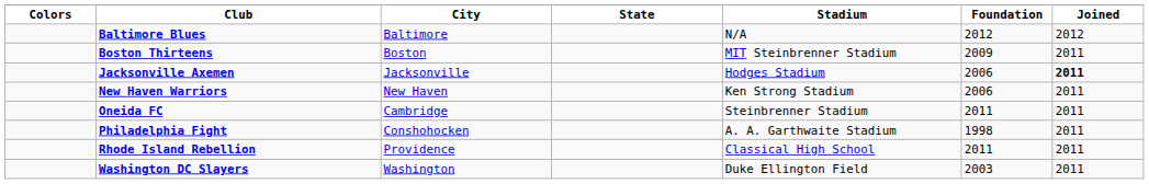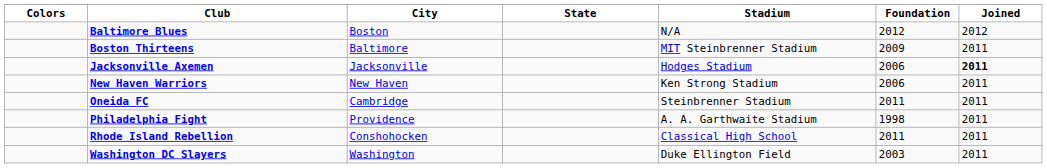 <table class="wikitable" style="width: 99%">
 <tr>
 </tr>
 <tr>
 <th style="background:white; width:8%">Colors</th>
 <th style="background:white; width:25%">Club</th>
 <th style="background:white; width:15%">City</th>
 <th style="background:white; width:15%">State</th>
 <th style="background:white; width:21%">Stadium</th>
 <th style="background:white; width:8%">Foundation</th>
 <th style="background:white; width:8%">Joined</th>
 </tr>
 <tr>
 <td></td>
 <td><strong><a href='#'>Baltimore Blues</a></strong></td>
-<td><a href='#'>Baltimore</a></td>
+<td><a href='#'>Boston</a></td>
 <td></td>
 <td>N/A</td>
 <td>2012</td>
 <td>2012</td>
 </tr>
 <tr>
 <td></td>
 <td><strong><a href='#'>Boston Thirteens</a></strong></td>
-<td><a href='#'>Boston</a></td>
+<td><a href='#'>Baltimore</a></td>
 <td></td>
 <td><a href='#'>MIT</a> Steinbrenner Stadium</td>
 <td>2009</td>
 <td>2011</td>
 </tr>
 <tr>
 <td></td>
 <td><strong><a href='#'>Jacksonville Axemen</a></strong></td>
 <td><a href='#'>Jacksonville</a></td>
 <td></td>
 <td><a href='#'>Hodges Stadium</a></td>
 <td>2006</td>
 <td><strong>2011</strong></td>
 </tr>
 <tr>
 <td></td>
 <td><strong><a href='#'>New Haven Warriors</a></strong></td>
 <td><a href='#'>New Haven</a></td>
 <td></td>
 <td>Ken Strong Stadium</td>
 <td>2006</td>
 <td>2011</td>
 </tr>
 <tr>
 <td></td>
 <td><strong><a href='#'>Oneida FC</a></strong></td>
 <td><a href='#'>Cambridge</a></td>
 <td></td>
 <td>Steinbrenner Stadium</td>
 <td>2011</td>
 <td>2011</td>
 </tr>
 <tr>
 <td></td>
 <td><strong><a href='#'>Philadelphia Fight</a></strong></td>
-<td><a href='#'>Conshohocken</a></td>
+<td><a href='#'>Providence</a></td>
 <td></td>
 <td>A. A. Garthwaite Stadium</td>
 <td>1998</td>
 <td>2011</td>
 </tr>
 <tr>
 <td></td>
 <td><strong><a href='#'>Rhode Island Rebellion</a></strong></td>
-<td><a href='#'>Providence</a></td>
+<td><a href='#'>Conshohocken</a></td>
 <td></td>
 <td><a href='#'>Classical High School</a></td>
 <td>2011</td>
 <td>2011</td>
 </tr>
 <tr>
 <td></td>
 <td><strong><a href='#'>Washington DC Slayers</a></strong></td>
 <td><a href='#'>Washington</a></td>
 <td></td>
 <td>Duke Ellington Field</td>
 <td>2003</td>
 <td>2011</td>
 </tr>
 </table>
